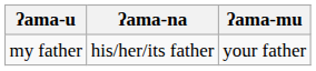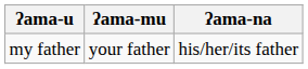 <table class="wikitable">
 <tr>
 <th>ʔama-u</th>
+<th>ʔama-mu</th>
 <th>ʔama-na</th>
-<th>ʔama-mu</th>
 </tr>
 <tr>
 <td>my father</td>
+<td>your father</td>
 <td>his/her/its father</td>
-<td>your father</td>
 </tr>
 </table>
